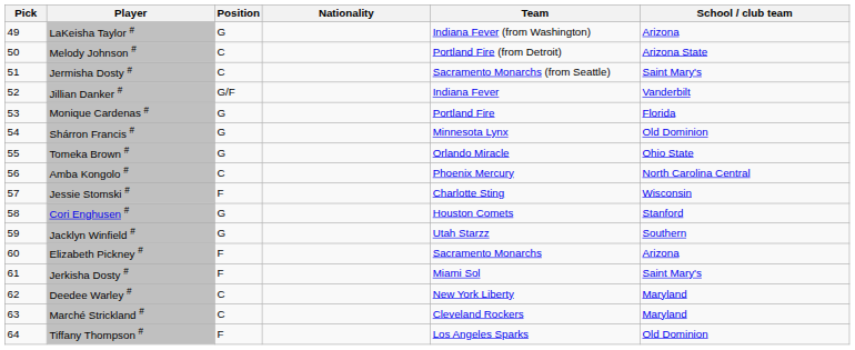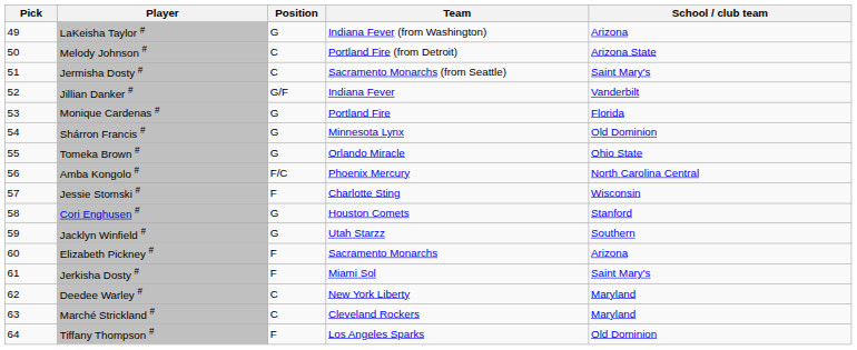 <table class="wikitable sortable">
 <tr>
 <th style="width:5%;">Pick</th>
 <th style="width:20%;">Player</th>
 <th style="width:5%;">Position</th>
-<th style="width:20%;">Nationality</th>
 <th style="width:25%;">Team</th>
 <th style="width:25%;">School / club team</th>
 </tr>
 <tr>
 <td>49</td>
 <td bgcolor=#C0C0C0>LaKeisha Taylor <sup>#</sup></td>
 <td>G</td>
-<td></td>
 <td><a href='#'>Indiana Fever</a> (from Washington)</td>
 <td><a href='#'>Arizona</a></td>
 </tr>
 <tr>
 <td>50</td>
 <td bgcolor=#C0C0C0>Melody Johnson <sup>#</sup></td>
 <td>C</td>
-<td></td>
 <td><a href='#'>Portland Fire</a> (from Detroit)</td>
 <td><a href='#'>Arizona State</a></td>
 </tr>
 <tr>
 <td>51</td>
 <td bgcolor=#C0C0C0>Jermisha Dosty <sup>#</sup></td>
 <td>C</td>
-<td></td>
 <td><a href='#'>Sacramento Monarchs</a> (from Seattle)</td>
 <td><a href='#'>Saint Mary's</a></td>
 </tr>
 <tr>
 <td>52</td>
 <td bgcolor=#C0C0C0>Jillian Danker <sup>#</sup></td>
 <td>G/F</td>
-<td></td>
 <td><a href='#'>Indiana Fever</a></td>
 <td><a href='#'>Vanderbilt</a></td>
 </tr>
 <tr>
 <td>53</td>
 <td bgcolor=#C0C0C0>Monique Cardenas <sup>#</sup></td>
 <td>G</td>
-<td></td>
 <td><a href='#'>Portland Fire</a></td>
 <td><a href='#'>Florida</a></td>
 </tr>
 <tr>
 <td>54</td>
 <td bgcolor=#C0C0C0>Shárron Francis <sup>#</sup></td>
 <td>G</td>
-<td></td>
 <td><a href='#'>Minnesota Lynx</a></td>
 <td><a href='#'>Old Dominion</a></td>
 </tr>
 <tr>
 <td>55</td>
 <td bgcolor=#C0C0C0>Tomeka Brown <sup>#</sup></td>
 <td>G</td>
-<td></td>
 <td><a href='#'>Orlando Miracle</a></td>
 <td><a href='#'>Ohio State</a></td>
 </tr>
 <tr>
 <td>56</td>
 <td bgcolor=#C0C0C0>Amba Kongolo <sup>#</sup></td>
-<td>C</td>
-<td></td>
+<td>F/C</td>
 <td><a href='#'>Phoenix Mercury</a></td>
 <td><a href='#'>North Carolina Central</a></td>
 </tr>
 <tr>
 <td>57</td>
 <td bgcolor=#C0C0C0>Jessie Stomski <sup>#</sup></td>
 <td>F</td>
-<td></td>
 <td><a href='#'>Charlotte Sting</a></td>
 <td><a href='#'>Wisconsin</a></td>
 </tr>
 <tr>
 <td>58</td>
 <td bgcolor=#C0C0C0><a href='#'>Cori Enghusen</a> <sup>#</sup></td>
 <td>G</td>
-<td></td>
 <td><a href='#'>Houston Comets</a></td>
 <td><a href='#'>Stanford</a></td>
 </tr>
 <tr>
 <td>59</td>
 <td bgcolor=#C0C0C0>Jacklyn Winfield <sup>#</sup></td>
 <td>G</td>
-<td></td>
 <td><a href='#'>Utah Starzz</a></td>
 <td><a href='#'>Southern</a></td>
 </tr>
 <tr>
 <td>60</td>
 <td bgcolor=#C0C0C0>Elizabeth Pickney <sup>#</sup></td>
 <td>F</td>
-<td></td>
 <td><a href='#'>Sacramento Monarchs</a></td>
 <td><a href='#'>Arizona</a></td>
 </tr>
 <tr>
 <td>61</td>
 <td bgcolor=#C0C0C0>Jerkisha Dosty <sup>#</sup></td>
 <td>F</td>
-<td></td>
 <td><a href='#'>Miami Sol</a></td>
 <td><a href='#'>Saint Mary's</a></td>
 </tr>
 <tr>
 <td>62</td>
 <td bgcolor=#C0C0C0>Deedee Warley <sup>#</sup></td>
 <td>C</td>
-<td></td>
 <td><a href='#'>New York Liberty</a></td>
 <td><a href='#'>Maryland</a></td>
 </tr>
 <tr>
 <td>63</td>
 <td bgcolor=#C0C0C0>Marché Strickland <sup>#</sup></td>
 <td>C</td>
-<td></td>
 <td><a href='#'>Cleveland Rockers</a></td>
 <td><a href='#'>Maryland</a></td>
 </tr>
 <tr>
 <td>64</td>
 <td bgcolor=#C0C0C0>Tiffany Thompson <sup>#</sup></td>
 <td>F</td>
-<td></td>
 <td><a href='#'>Los Angeles Sparks</a></td>
 <td><a href='#'>Old Dominion</a></td>
 </tr>
 </table>
